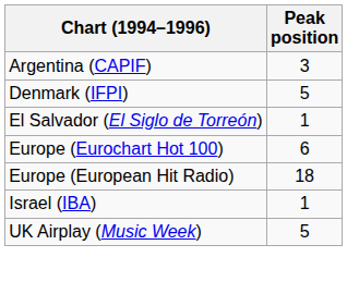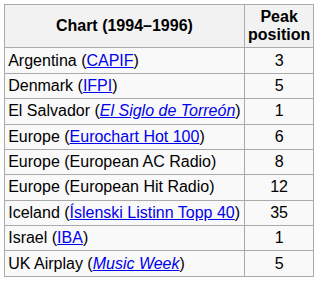 <table class="wikitable sortable">
 <tr>
 <th>Chart (1994–1996)</th>
 <th>Peak<br>position</th>
 </tr>
 <tr>
 <td>Argentina (<a href='#'>CAPIF</a>)</td>
 <td align="center">3</td>
 </tr>
 <tr>
 </tr>
 <tr>
 </tr>
 <tr>
 </tr>
 <tr>
 <td>Denmark (<a href='#'>IFPI</a>)</td>
 <td align="center">5</td>
 </tr>
 <tr>
 <td>El Salvador (<em><a href='#'>El Siglo de Torreón</a></em>)</td>
 <td align="center">1</td>
 </tr>
 <tr>
 <td>Europe (<a href='#'>Eurochart Hot 100</a>)</td>
 <td align="center">6</td>
 </tr>
 <tr>
+<td>Europe (European AC Radio)</td>
+<td align="center">8</td>
+</tr>
+<tr>
 <td>Europe (European Hit Radio)</td>
-<td align="center">18</td>
+<td align="center">12</td>
 </tr>
 <tr>
 </tr>
 <tr>
+</tr>
+<tr>
+<td>Iceland (<a href='#'>Íslenski Listinn Topp 40</a>)</td>
+<td align="center">35</td>
 </tr>
 <tr>
 </tr>
 <tr>
 <td>Israel (<a href='#'>IBA</a>)</td>
 <td align="center">1</td>
 </tr>
 <tr>
 </tr>
 <tr>
 </tr>
 <tr>
 </tr>
 <tr>
 </tr>
 <tr>
 </tr>
 <tr>
 </tr>
 <tr>
 </tr>
 <tr>
 <td>UK Airplay (<em><a href='#'>Music Week</a></em>)</td>
 <td align="center">5</td>
 </tr>
 </table>
